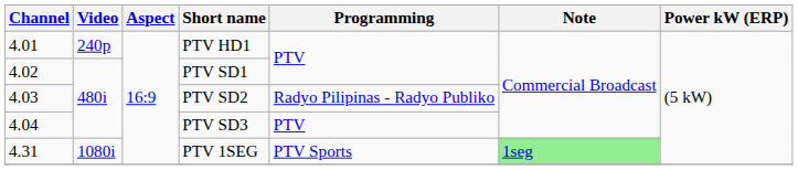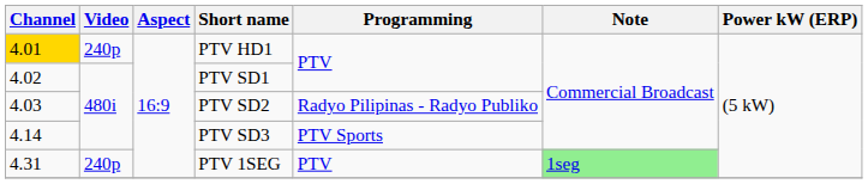 <table class="wikitable mw-collapsible">
 <tr ABS>
 <th><a href='#'>Channel</a></th>
 <th><a href='#'>Video</a></th>
 <th><a href='#'>Aspect</a></th>
 <th>Short name</th>
 <th>Programming</th>
 <th>Note</th>
 <th>Power kW (ERP)</th>
 </tr>
 <tr>
-<td>4.01</td>
+<td style="background: gold;">4.01</td>
 <td><a href='#'>240p</a></td>
 <td rowspan="5"><a href='#'>16:9</a></td>
 <td>PTV HD1</td>
 <td rowspan="2"><a href='#'>PTV</a> </td>
 <td rowspan="4"><a href='#'>Commercial Broadcast</a></td>
 <td rowspan="5">(5 kW)</td>
 </tr>
 <tr>
 <td>4.02</td>
 <td rowspan=3><a href='#'>480i</a></td>
 <td>PTV SD1</td>
 </tr>
 <tr>
 <td>4.03</td>
 <td>PTV SD2</td>
 <td><a href='#'>Radyo Pilipinas - Radyo Publiko</a></td>
 </tr>
 <tr>
-<td>4.04</td>
+<td>4.14</td>
 <td>PTV SD3</td>
-<td><a href='#'>PTV</a></td>
+<td><a href='#'>PTV Sports</a></td>
 </tr>
 <tr>
 <td>4.31</td>
-<td><a href='#'>1080i</a></td>
+<td><a href='#'>240p</a></td>
 <td>PTV 1SEG</td>
-<td><a href='#'>PTV Sports</a></td>
+<td><a href='#'>PTV</a></td>
 <td style="background: lightgreen;"><a href='#'>1seg</a></td>
 </tr>
 <tr>
 </tr>
 </table>
